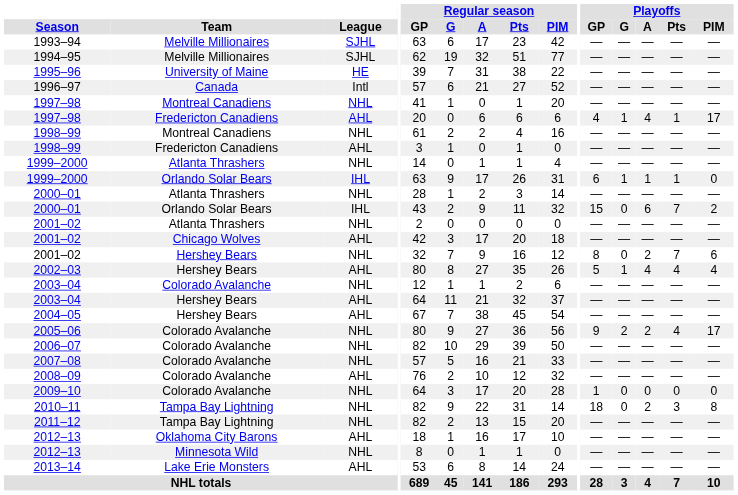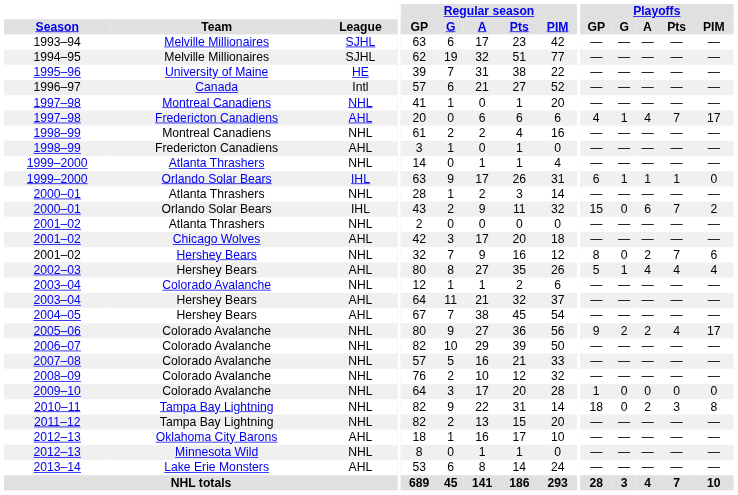 <table border="0" cellpadding="1" cellspacing="0" style="text-align:center; width:60em">
 <tr bgcolor="#e0e0e0">
 <th colspan="3" bgcolor="#ffffff"></th>
 <th rowspan="99" bgcolor="#ffffff"></th>
 <th colspan="5"><a href='#'>Regular season</a></th>
 <th rowspan="99" bgcolor="#ffffff"></th>
 <th colspan="5"><a href='#'>Playoffs</a></th>
 </tr>
 <tr bgcolor="#e0e0e0">
 <th><a href='#'>Season</a></th>
 <th>Team</th>
 <th>League</th>
 <th>GP</th>
 <th><a href='#'>G</a></th>
 <th><a href='#'>A</a></th>
 <th><a href='#'>Pts</a></th>
 <th><a href='#'>PIM</a></th>
 <th>GP</th>
 <th>G</th>
 <th>A</th>
 <th>Pts</th>
 <th>PIM</th>
 </tr>
 <tr>
 <td>1993–94</td>
 <td><a href='#'>Melville Millionaires</a></td>
 <td><a href='#'>SJHL</a></td>
 <td>63</td>
 <td>6</td>
 <td>17</td>
 <td>23</td>
 <td>42</td>
 <td>—</td>
 <td>—</td>
 <td>—</td>
 <td>—</td>
 <td>—</td>
 </tr>
 <tr bgcolor="#f0f0f0">
 <td>1994–95</td>
 <td>Melville Millionaires</td>
 <td>SJHL</td>
 <td>62</td>
 <td>19</td>
 <td>32</td>
 <td>51</td>
 <td>77</td>
 <td>—</td>
 <td>—</td>
 <td>—</td>
 <td>—</td>
 <td>—</td>
 </tr>
 <tr>
 <td><a href='#'>1995–96</a></td>
 <td><a href='#'>University of Maine</a></td>
 <td><a href='#'>HE</a></td>
 <td>39</td>
 <td>7</td>
 <td>31</td>
 <td>38</td>
 <td>22</td>
 <td>—</td>
 <td>—</td>
 <td>—</td>
 <td>—</td>
 <td>—</td>
 </tr>
 <tr bgcolor="#f0f0f0">
 <td>1996–97</td>
 <td><a href='#'>Canada</a></td>
 <td>Intl</td>
 <td>57</td>
 <td>6</td>
 <td>21</td>
 <td>27</td>
 <td>52</td>
 <td>—</td>
 <td>—</td>
 <td>—</td>
 <td>—</td>
 <td>—</td>
 </tr>
 <tr>
 <td><a href='#'>1997–98</a></td>
 <td><a href='#'>Montreal Canadiens</a></td>
 <td><a href='#'>NHL</a></td>
 <td>41</td>
 <td>1</td>
 <td>0</td>
 <td>1</td>
 <td>20</td>
 <td>—</td>
 <td>—</td>
 <td>—</td>
 <td>—</td>
 <td>—</td>
 </tr>
 <tr bgcolor="#f0f0f0">
 <td><a href='#'>1997–98</a></td>
 <td><a href='#'>Fredericton Canadiens</a></td>
 <td><a href='#'>AHL</a></td>
 <td>20</td>
 <td>0</td>
 <td>6</td>
 <td>6</td>
 <td>6</td>
 <td>4</td>
 <td>1</td>
 <td>4</td>
-<td>1</td>
+<td>7</td>
 <td>17</td>
 </tr>
 <tr>
 <td><a href='#'>1998–99</a></td>
 <td>Montreal Canadiens</td>
 <td>NHL</td>
 <td>61</td>
 <td>2</td>
 <td>2</td>
 <td>4</td>
 <td>16</td>
 <td>—</td>
 <td>—</td>
 <td>—</td>
 <td>—</td>
 <td>—</td>
 </tr>
 <tr bgcolor="#f0f0f0">
 <td><a href='#'>1998–99</a></td>
 <td>Fredericton Canadiens</td>
 <td>AHL</td>
 <td>3</td>
 <td>1</td>
 <td>0</td>
 <td>1</td>
 <td>0</td>
 <td>—</td>
 <td>—</td>
 <td>—</td>
 <td>—</td>
 <td>—</td>
 </tr>
 <tr>
 <td><a href='#'>1999–2000</a></td>
 <td><a href='#'>Atlanta Thrashers</a></td>
 <td>NHL</td>
 <td>14</td>
 <td>0</td>
 <td>1</td>
 <td>1</td>
 <td>4</td>
 <td>—</td>
 <td>—</td>
 <td>—</td>
 <td>—</td>
 <td>—</td>
 </tr>
 <tr bgcolor="#f0f0f0">
 <td><a href='#'>1999–2000</a></td>
 <td><a href='#'>Orlando Solar Bears</a></td>
 <td><a href='#'>IHL</a></td>
 <td>63</td>
 <td>9</td>
 <td>17</td>
 <td>26</td>
 <td>31</td>
 <td>6</td>
 <td>1</td>
 <td>1</td>
 <td>1</td>
 <td>0</td>
 </tr>
 <tr>
 <td><a href='#'>2000–01</a></td>
 <td>Atlanta Thrashers</td>
 <td>NHL</td>
 <td>28</td>
 <td>1</td>
 <td>2</td>
 <td>3</td>
 <td>14</td>
 <td>—</td>
 <td>—</td>
 <td>—</td>
 <td>—</td>
 <td>—</td>
 </tr>
 <tr bgcolor="#f0f0f0">
 <td><a href='#'>2000–01</a></td>
 <td>Orlando Solar Bears</td>
 <td>IHL</td>
 <td>43</td>
 <td>2</td>
 <td>9</td>
 <td>11</td>
 <td>32</td>
 <td>15</td>
 <td>0</td>
 <td>6</td>
 <td>7</td>
 <td>2</td>
 </tr>
 <tr>
 <td><a href='#'>2001–02</a></td>
 <td>Atlanta Thrashers</td>
 <td>NHL</td>
 <td>2</td>
 <td>0</td>
 <td>0</td>
 <td>0</td>
 <td>0</td>
 <td>—</td>
 <td>—</td>
 <td>—</td>
 <td>—</td>
 <td>—</td>
 </tr>
 <tr bgcolor="#f0f0f0">
 <td><a href='#'>2001–02</a></td>
 <td><a href='#'>Chicago Wolves</a></td>
 <td>AHL</td>
 <td>42</td>
 <td>3</td>
 <td>17</td>
 <td>20</td>
 <td>18</td>
 <td>—</td>
 <td>—</td>
 <td>—</td>
 <td>—</td>
 <td>—</td>
 </tr>
 <tr>
 <td>2001–02</td>
 <td><a href='#'>Hershey Bears</a></td>
 <td>NHL</td>
 <td>32</td>
 <td>7</td>
 <td>9</td>
 <td>16</td>
 <td>12</td>
 <td>8</td>
 <td>0</td>
 <td>2</td>
 <td>7</td>
 <td>6</td>
 </tr>
 <tr bgcolor="#f0f0f0">
 <td><a href='#'>2002–03</a></td>
 <td>Hershey Bears</td>
 <td>AHL</td>
 <td>80</td>
 <td>8</td>
 <td>27</td>
 <td>35</td>
 <td>26</td>
 <td>5</td>
 <td>1</td>
 <td>4</td>
 <td>4</td>
 <td>4</td>
 </tr>
 <tr>
 <td><a href='#'>2003–04</a></td>
 <td><a href='#'>Colorado Avalanche</a></td>
 <td>NHL</td>
 <td>12</td>
 <td>1</td>
 <td>1</td>
 <td>2</td>
 <td>6</td>
 <td>—</td>
 <td>—</td>
 <td>—</td>
 <td>—</td>
 <td>—</td>
 </tr>
 <tr bgcolor="#f0f0f0">
 <td><a href='#'>2003–04</a></td>
 <td>Hershey Bears</td>
 <td>AHL</td>
 <td>64</td>
 <td>11</td>
 <td>21</td>
 <td>32</td>
 <td>37</td>
 <td>—</td>
 <td>—</td>
 <td>—</td>
 <td>—</td>
 <td>—</td>
 </tr>
 <tr>
 <td><a href='#'>2004–05</a></td>
 <td>Hershey Bears</td>
 <td>AHL</td>
 <td>67</td>
 <td>7</td>
 <td>38</td>
 <td>45</td>
 <td>54</td>
 <td>—</td>
 <td>—</td>
 <td>—</td>
 <td>—</td>
 <td>—</td>
 </tr>
 <tr bgcolor="#f0f0f0">
 <td><a href='#'>2005–06</a></td>
 <td>Colorado Avalanche</td>
 <td>NHL</td>
 <td>80</td>
 <td>9</td>
 <td>27</td>
 <td>36</td>
 <td>56</td>
 <td>9</td>
 <td>2</td>
 <td>2</td>
 <td>4</td>
 <td>17</td>
 </tr>
 <tr>
 <td><a href='#'>2006–07</a></td>
 <td>Colorado Avalanche</td>
 <td>NHL</td>
 <td>82</td>
 <td>10</td>
 <td>29</td>
 <td>39</td>
 <td>50</td>
 <td>—</td>
 <td>—</td>
 <td>—</td>
 <td>—</td>
 <td>—</td>
 </tr>
 <tr bgcolor="#f0f0f0">
 <td><a href='#'>2007–08</a></td>
 <td>Colorado Avalanche</td>
 <td>NHL</td>
 <td>57</td>
 <td>5</td>
 <td>16</td>
 <td>21</td>
 <td>33</td>
 <td>—</td>
 <td>—</td>
 <td>—</td>
 <td>—</td>
 <td>—</td>
 </tr>
 <tr>
 <td><a href='#'>2008–09</a></td>
 <td>Colorado Avalanche</td>
-<td>AHL</td>
+<td>NHL</td>
 <td>76</td>
 <td>2</td>
 <td>10</td>
 <td>12</td>
 <td>32</td>
 <td>—</td>
 <td>—</td>
 <td>—</td>
 <td>—</td>
 <td>—</td>
 </tr>
 <tr bgcolor="#f0f0f0">
 <td><a href='#'>2009–10</a></td>
 <td>Colorado Avalanche</td>
 <td>NHL</td>
 <td>64</td>
 <td>3</td>
 <td>17</td>
 <td>20</td>
 <td>28</td>
 <td>1</td>
 <td>0</td>
 <td>0</td>
 <td>0</td>
 <td>0</td>
 </tr>
 <tr>
 <td><a href='#'>2010–11</a></td>
 <td><a href='#'>Tampa Bay Lightning</a></td>
 <td>NHL</td>
 <td>82</td>
 <td>9</td>
 <td>22</td>
 <td>31</td>
 <td>14</td>
 <td>18</td>
 <td>0</td>
 <td>2</td>
 <td>3</td>
 <td>8</td>
 </tr>
 <tr bgcolor="#f0f0f0">
 <td><a href='#'>2011–12</a></td>
 <td>Tampa Bay Lightning</td>
 <td>NHL</td>
 <td>82</td>
 <td>2</td>
 <td>13</td>
 <td>15</td>
 <td>20</td>
 <td>—</td>
 <td>—</td>
 <td>—</td>
 <td>—</td>
 <td>—</td>
 </tr>
 <tr>
 <td><a href='#'>2012–13</a></td>
 <td><a href='#'>Oklahoma City Barons</a></td>
 <td>AHL</td>
 <td>18</td>
 <td>1</td>
 <td>16</td>
 <td>17</td>
 <td>10</td>
 <td>—</td>
 <td>—</td>
 <td>—</td>
 <td>—</td>
 <td>—</td>
 </tr>
 <tr bgcolor="#f0f0f0">
 <td><a href='#'>2012–13</a></td>
 <td><a href='#'>Minnesota Wild</a></td>
 <td>NHL</td>
 <td>8</td>
 <td>0</td>
 <td>1</td>
 <td>1</td>
 <td>0</td>
 <td>—</td>
 <td>—</td>
 <td>—</td>
 <td>—</td>
 <td>—</td>
 </tr>
 <tr>
 <td><a href='#'>2013–14</a></td>
 <td><a href='#'>Lake Erie Monsters</a></td>
 <td>AHL</td>
 <td>53</td>
 <td>6</td>
 <td>8</td>
 <td>14</td>
 <td>24</td>
 <td>—</td>
 <td>—</td>
 <td>—</td>
 <td>—</td>
 <td>—</td>
 </tr>
 <tr bgcolor="#e0e0e0">
 <th colspan="3">NHL totals</th>
 <th>689</th>
 <th>45</th>
 <th>141</th>
 <th>186</th>
 <th>293</th>
 <th>28</th>
 <th>3</th>
 <th>4</th>
 <th>7</th>
 <th>10</th>
 </tr>
 </table>
